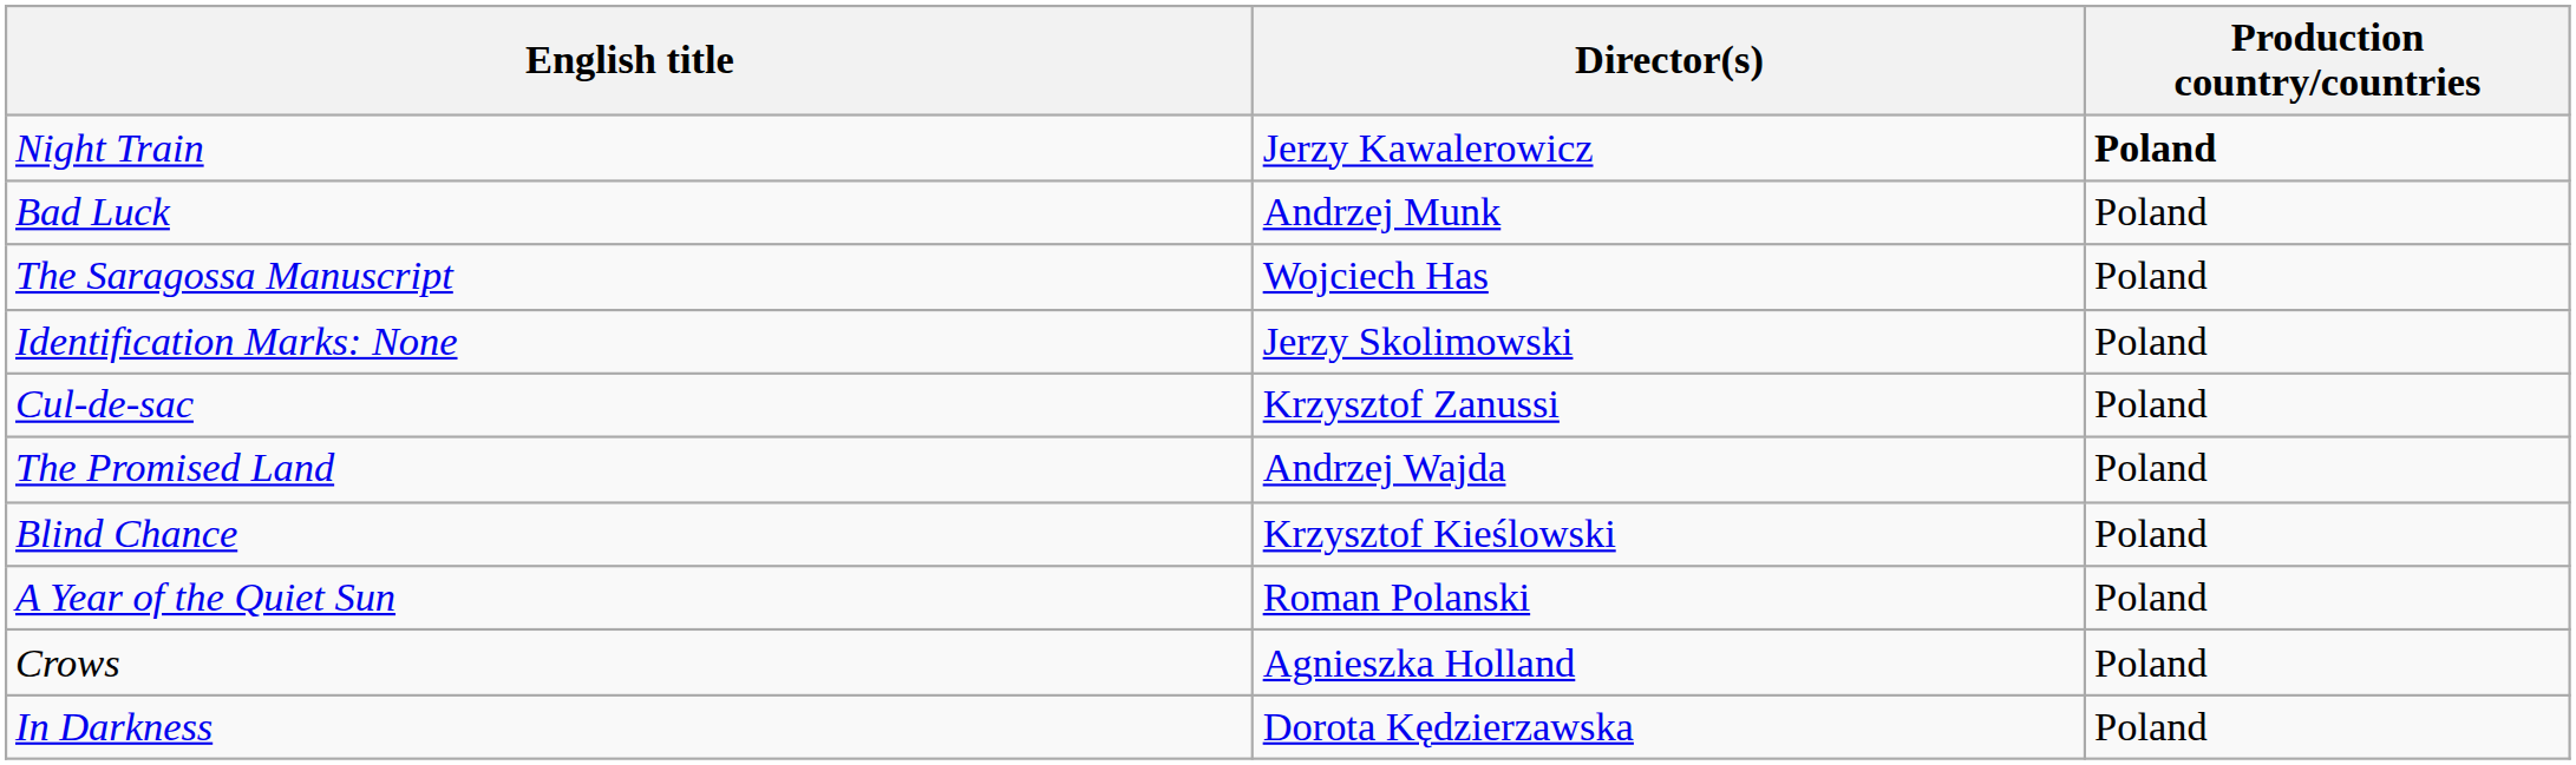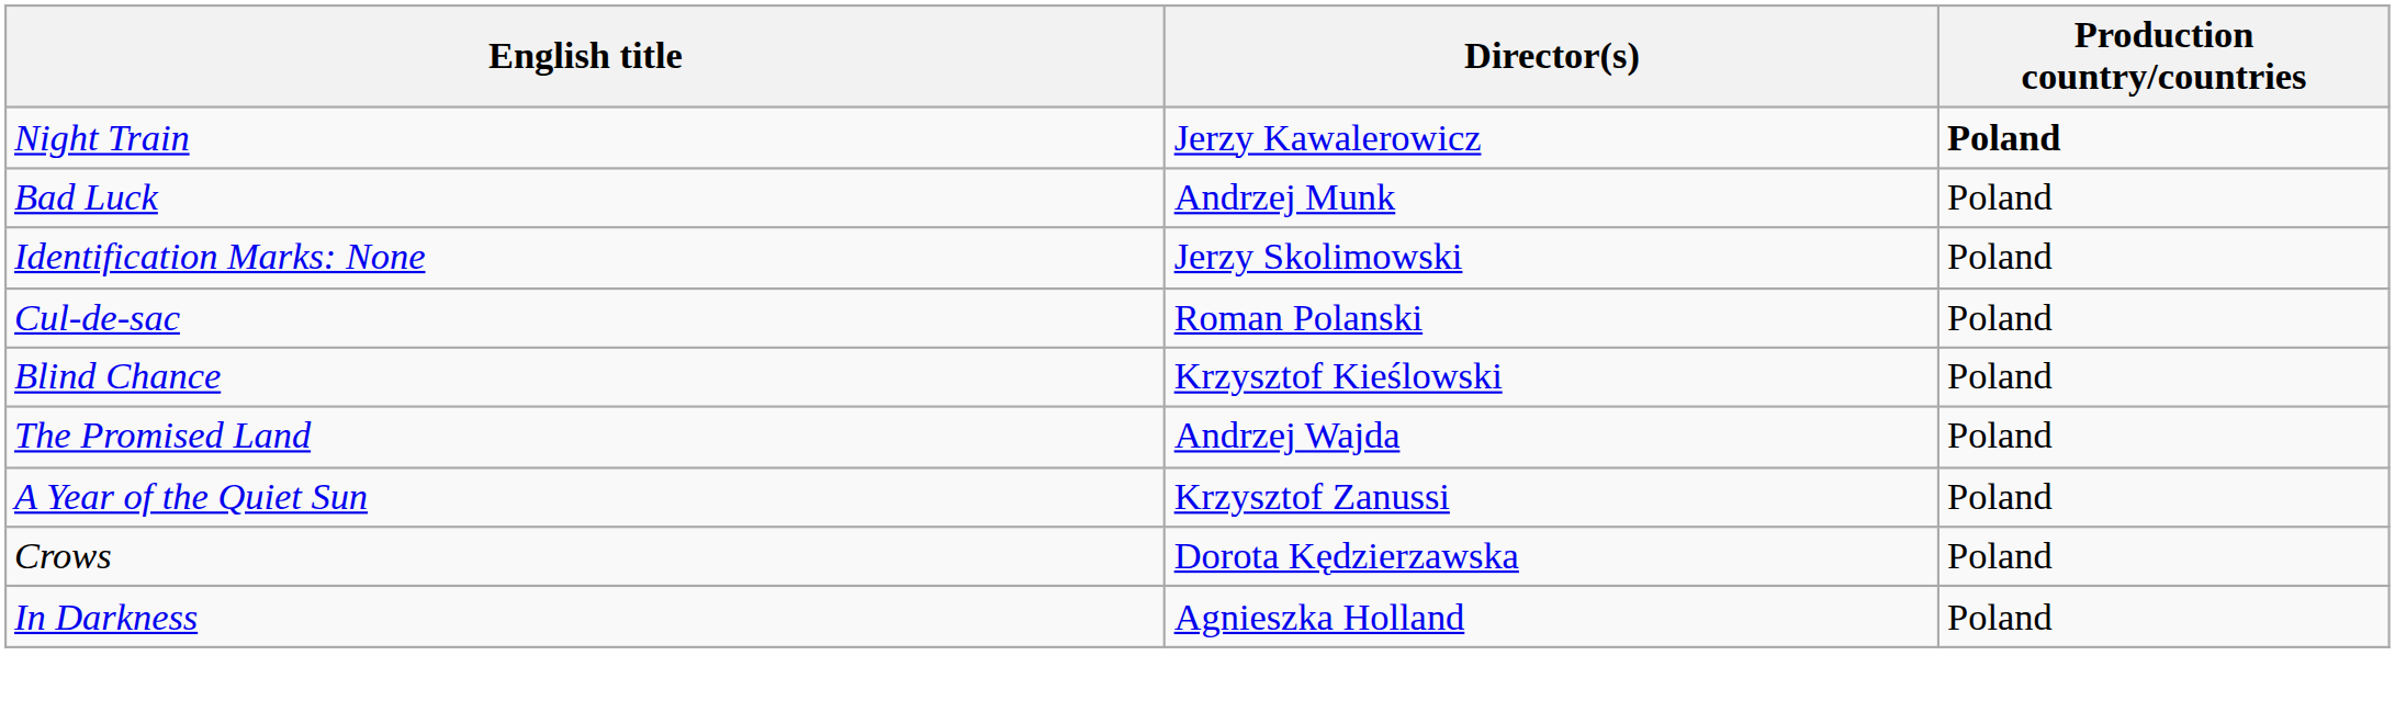 <table class="sortable wikitable" width="80%" cellpadding="5">
 <tr>
 <th width="30%">English title</th>
 <th width="20%">Director(s)</th>
 <th width="10%">Production country/countries</th>
 </tr>
 <tr>
 <td><em><a href='#'>Night Train</a></em></td>
 <td><a href='#'>Jerzy Kawalerowicz</a></td>
 <td><strong>Poland</strong></td>
 </tr>
 <tr>
 <td><em><a href='#'>Bad Luck</a></em></td>
 <td><a href='#'>Andrzej Munk</a></td>
 <td>Poland</td>
 </tr>
 <tr>
-<td><em><a href='#'>The Saragossa Manuscript</a></em></td>
-<td><a href='#'>Wojciech Has</a></td>
-<td>Poland</td>
-</tr>
-<tr>
 <td><em><a href='#'>Identification Marks: None</a></em></td>
 <td><a href='#'>Jerzy Skolimowski</a></td>
 <td>Poland</td>
 </tr>
 <tr>
 <td><em><a href='#'>Cul-de-sac</a></em></td>
-<td><a href='#'>Krzysztof Zanussi</a></td>
+<td><a href='#'>Roman Polanski</a></td>
+<td>Poland</td>
+</tr>
+<tr>
+<td><em><a href='#'>Blind Chance</a></em></td>
+<td><a href='#'>Krzysztof Kieślowski</a></td>
 <td>Poland</td>
 </tr>
 <tr>
 <td><em><a href='#'>The Promised Land</a></em></td>
 <td><a href='#'>Andrzej Wajda</a></td>
 <td>Poland</td>
 </tr>
 <tr>
-<td><em><a href='#'>Blind Chance</a></em></td>
-<td><a href='#'>Krzysztof Kieślowski</a></td>
-<td>Poland</td>
-</tr>
-<tr>
 <td><em><a href='#'>A Year of the Quiet Sun</a></em></td>
-<td><a href='#'>Roman Polanski</a></td>
+<td><a href='#'>Krzysztof Zanussi</a></td>
 <td>Poland</td>
 </tr>
 <tr>
 <td><em>Crows</em></td>
-<td><a href='#'>Agnieszka Holland</a></td>
+<td><a href='#'>Dorota Kędzierzawska</a></td>
 <td>Poland</td>
 </tr>
 <tr>
 <td><em><a href='#'>In Darkness</a></em></td>
-<td><a href='#'>Dorota Kędzierzawska</a></td>
+<td><a href='#'>Agnieszka Holland</a></td>
 <td>Poland</td>
 </tr>
 </table>
